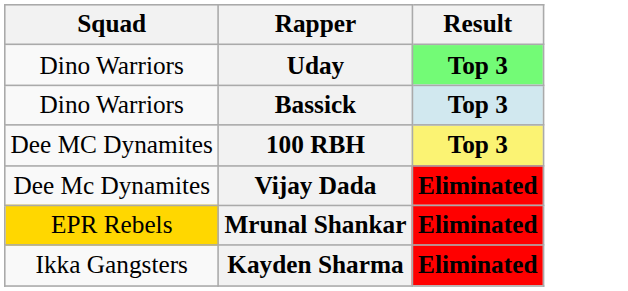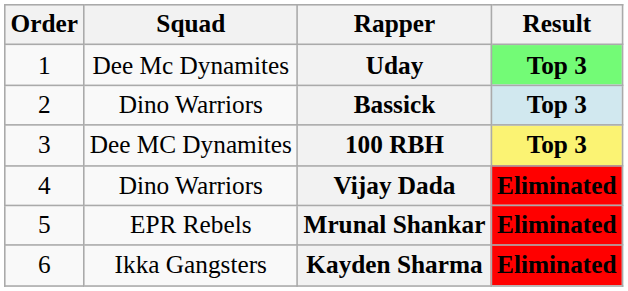 <table class="wikitable" style="text-align:center">
 <tr>
+<th>Order</th>
 <th>Squad</th>
 <th>Rapper</th>
 <th>Result</th>
 </tr>
 <tr>
-<td>Dino Warriors</td>
+<td>1</td>
+<td>Dee Mc Dynamites</td>
 <th>Uday</th>
 <td bgcolor="#73FB76"><strong>Top 3</strong></td>
 </tr>
 <tr>
+<td>2</td>
 <td>Dino Warriors</td>
 <th>Bassick</th>
 <td bgcolor="#D1E8EF"><strong>Top 3</strong></td>
 </tr>
 <tr>
+<td>3</td>
 <td>Dee MC Dynamites</td>
 <th>100 RBH</th>
 <td bgcolor="#fbf373"><strong>Top 3</strong></td>
 </tr>
 <tr>
-<td>Dee Mc Dynamites</td>
+<td>4</td>
+<td>Dino Warriors</td>
 <th>Vijay Dada</th>
 <td bgcolor="red"><strong>Eliminated</strong></td>
 </tr>
 <tr>
-<td style="background: gold;">EPR Rebels</td>
+<td>5</td>
+<td>EPR Rebels</td>
 <th>Mrunal Shankar</th>
 <td bgcolor="red"><strong>Eliminated</strong></td>
 </tr>
 <tr>
+<td>6</td>
 <td>Ikka Gangsters</td>
 <th>Kayden Sharma</th>
 <td bgcolor="red"><strong>Eliminated</strong></td>
 </tr>
 </table>
